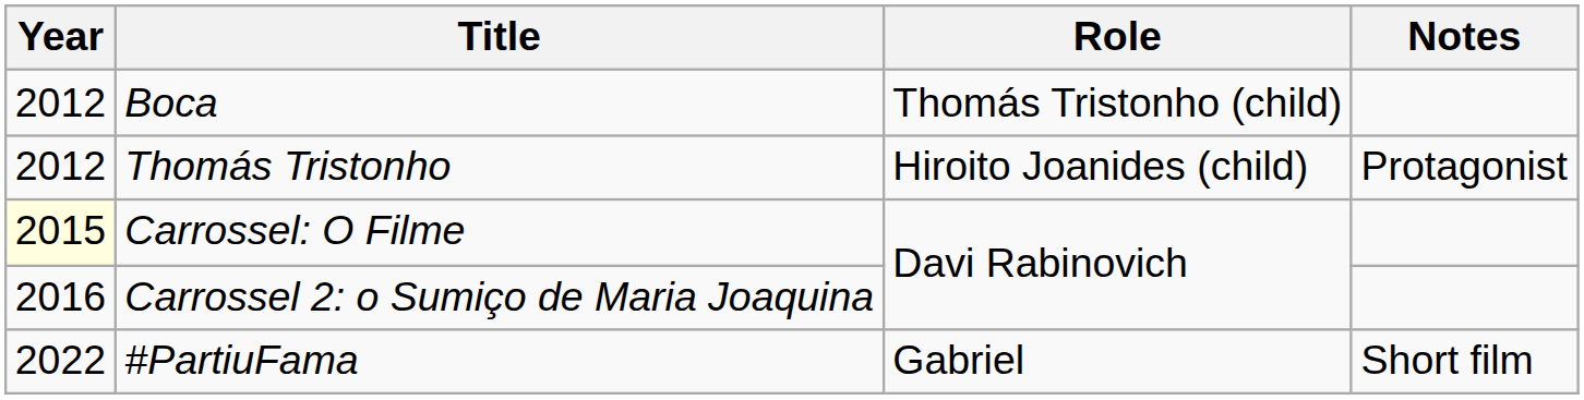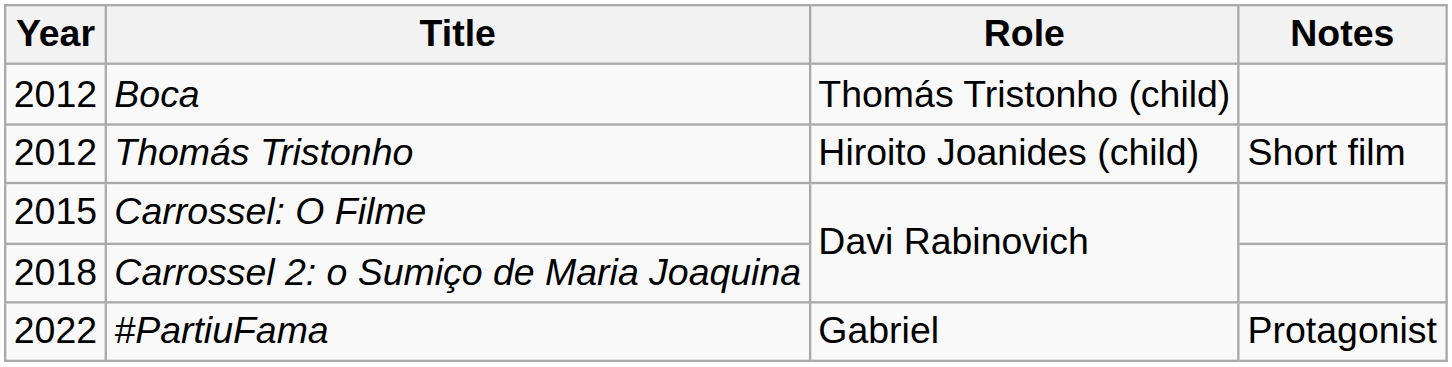 <table class="wikitable sortable">
 <tr>
 <th>Year</th>
 <th>Title</th>
 <th>Role</th>
 <th>Notes</th>
 </tr>
 <tr>
 <td>2012</td>
 <td><em>Boca</em></td>
 <td>Thomás Tristonho (child)</td>
 <td></td>
 </tr>
 <tr>
 <td>2012</td>
 <td><em>Thomás Tristonho</em></td>
 <td>Hiroito Joanides (child)</td>
-<td>Protagonist</td>
+<td>Short film</td>
 </tr>
 <tr>
-<td style="background: lightyellow;">2015</td>
+<td>2015</td>
 <td><em>Carrossel: O Filme</em></td>
 <td rowspan="2">Davi Rabinovich</td>
 <td></td>
 </tr>
 <tr>
-<td>2016</td>
+<td>2018</td>
 <td><em>Carrossel 2: o Sumiço de Maria Joaquina</em></td>
 <td></td>
 </tr>
 <tr>
 <td>2022</td>
 <td><em>#PartiuFama</em></td>
 <td>Gabriel</td>
-<td>Short film</td>
+<td>Protagonist</td>
 </tr>
 </table>
